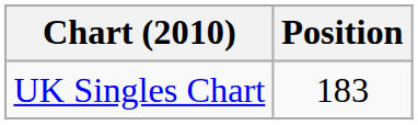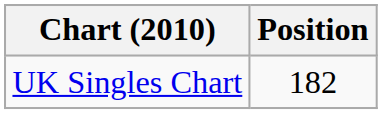 <table class="wikitable">
 <tr>
 <th>Chart (2010)</th>
 <th>Position</th>
 </tr>
 <tr>
 <td><a href='#'>UK Singles Chart</a></td>
-<td align="center">183</td>
+<td align="center">182</td>
 </tr>
 </table>
